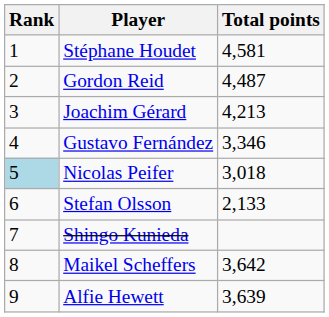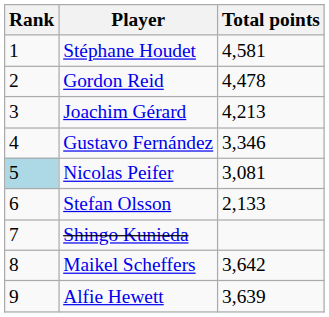 <table class=wikitable text-align:center>
 <tr>
 <th>Rank</th>
 <th>Player</th>
 <th>Total points</th>
 </tr>
 <tr>
 <td>1</td>
 <td align="left"> <a href='#'>Stéphane Houdet</a></td>
 <td>4,581</td>
 </tr>
 <tr>
 <td>2</td>
 <td align="left"> <a href='#'>Gordon Reid</a></td>
-<td>4,487</td>
+<td>4,478</td>
 </tr>
 <tr>
 <td>3</td>
 <td align="left"> <a href='#'>Joachim Gérard</a></td>
 <td>4,213</td>
 </tr>
 <tr>
 <td>4</td>
 <td align="left"> <a href='#'>Gustavo Fernández</a></td>
 <td>3,346</td>
 </tr>
 <tr>
 <td style="background: lightblue;">5</td>
 <td align="left"> <a href='#'>Nicolas Peifer</a></td>
-<td>3,018</td>
+<td>3,081</td>
 </tr>
 <tr>
 <td>6</td>
 <td align="left"> <a href='#'>Stefan Olsson</a></td>
 <td>2,133</td>
 </tr>
 <tr>
 <td>7</td>
 <td align="left"> <s><a href='#'>Shingo Kunieda</a></s></td>
 <td></td>
 </tr>
 <tr>
 <td>8</td>
 <td align="left"> <a href='#'>Maikel Scheffers</a></td>
 <td>3,642</td>
 </tr>
 <tr>
 <td>9</td>
 <td align="left"> <a href='#'>Alfie Hewett</a></td>
 <td>3,639</td>
 </tr>
 </table>
